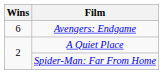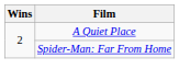 <table class="wikitable right" style="text-align: center;">
 <tr>
 <th scope="col" style="text-align:center">Wins</th>
 <th scope="col" style="text-align:center">Film</th>
-</tr>
-<tr>
-<td scope=row style="text-align:center">6</td>
-<td><em><a href='#'>Avengers: Endgame</a></em></td>
 </tr>
 <tr>
 <td rowspan=2 scope=row style="text-align:center">2</td>
 <td><em><a href='#'>A Quiet Place</a></em></td>
 </tr>
 <tr>
 <td><em><a href='#'>Spider-Man: Far From Home</a></em></td>
 </tr>
 </table>
